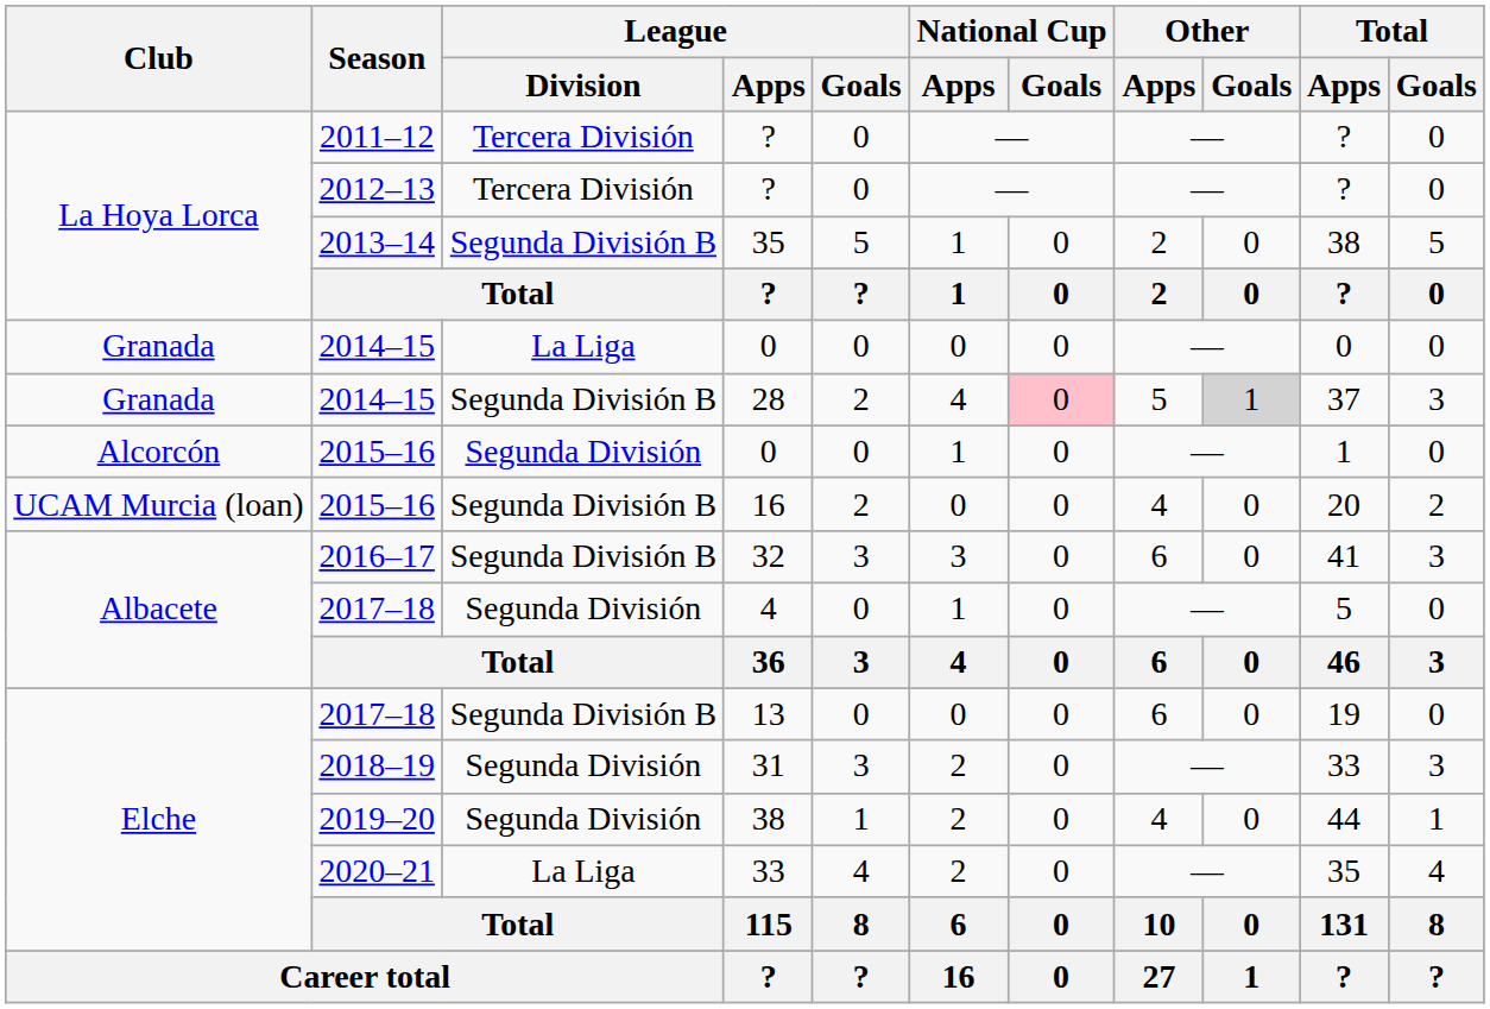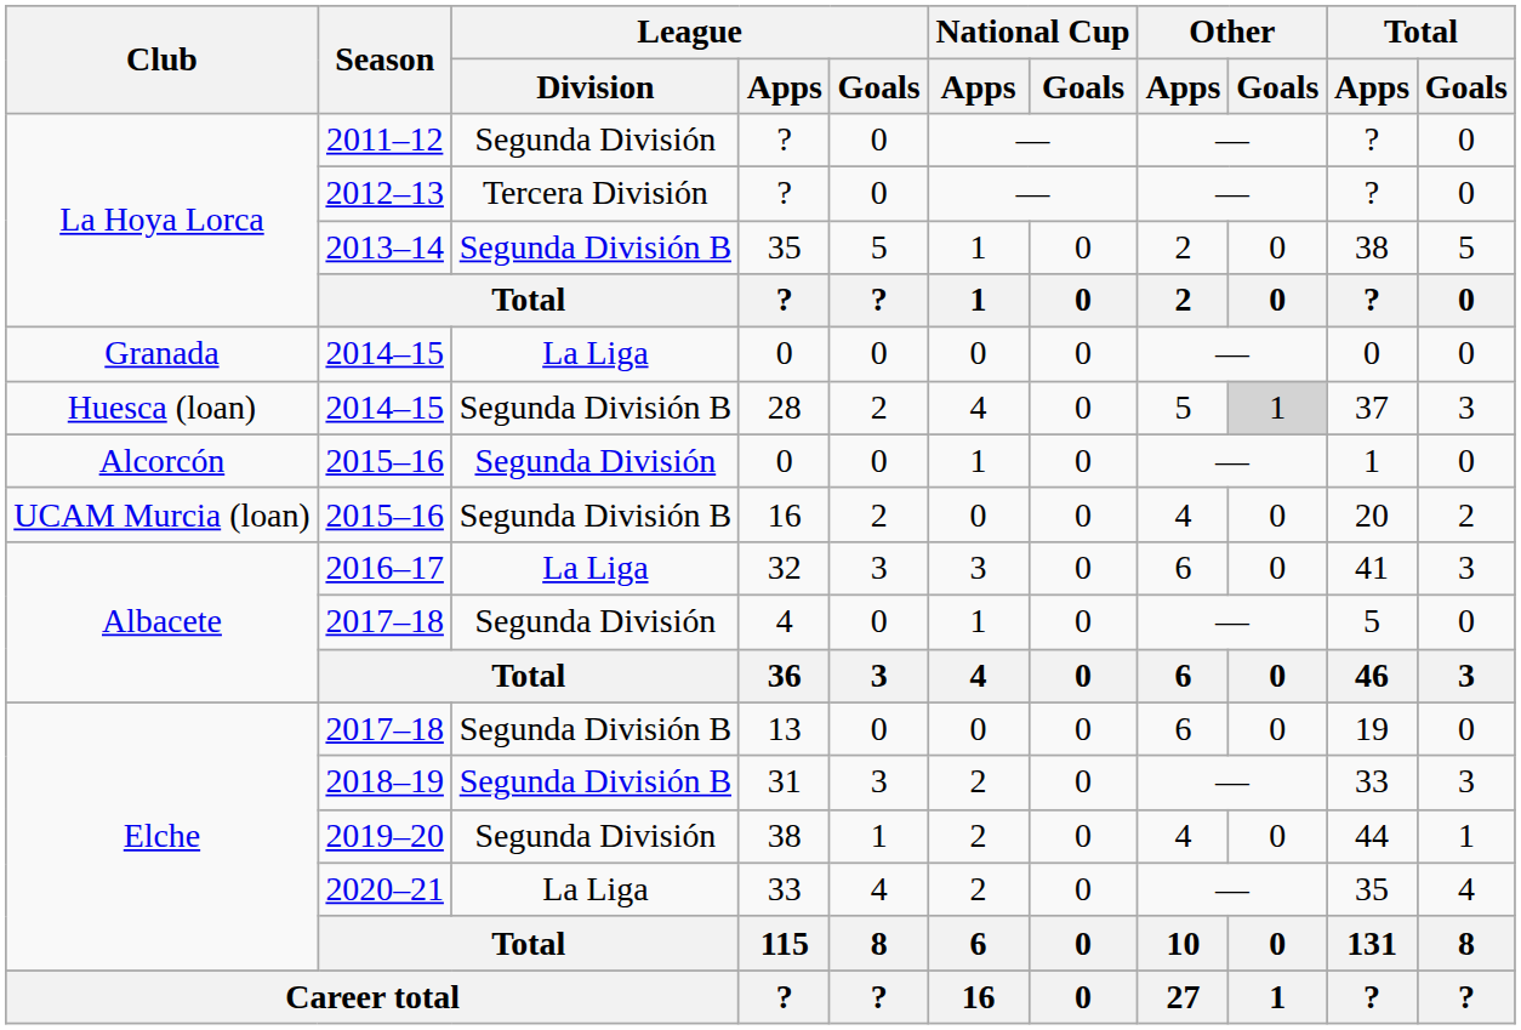 <table class="wikitable" style="text-align:center">
 <tr>
 <th rowspan="2">Club</th>
 <th rowspan="2">Season</th>
 <th colspan="3">League</th>
 <th colspan="2">National Cup</th>
 <th colspan="2">Other</th>
 <th colspan="2">Total</th>
 </tr>
 <tr>
 <th>Division</th>
 <th>Apps</th>
 <th>Goals</th>
 <th>Apps</th>
 <th>Goals</th>
 <th>Apps</th>
 <th>Goals</th>
 <th>Apps</th>
 <th>Goals</th>
 </tr>
 <tr>
 <td rowspan="4"><a href='#'>La Hoya Lorca</a></td>
 <td><a href='#'>2011–12</a></td>
-<td><a href='#'>Tercera División</a></td>
+<td>Segunda División</td>
 <td>?</td>
 <td>0</td>
 <td colspan="2">—</td>
 <td colspan="2">—</td>
 <td>?</td>
 <td>0</td>
 </tr>
 <tr>
 <td><a href='#'>2012–13</a></td>
 <td>Tercera División</td>
 <td>?</td>
 <td>0</td>
 <td colspan="2">—</td>
 <td colspan="2">—</td>
 <td>?</td>
 <td>0</td>
 </tr>
 <tr>
 <td><a href='#'>2013–14</a></td>
 <td><a href='#'>Segunda División B</a></td>
 <td>35</td>
 <td>5</td>
 <td>1</td>
 <td>0</td>
 <td>2</td>
 <td>0</td>
 <td>38</td>
 <td>5</td>
 </tr>
 <tr>
 <th colspan="2">Total</th>
 <th>?</th>
 <th>?</th>
 <th>1</th>
 <th>0</th>
 <th>2</th>
 <th>0</th>
 <th>?</th>
 <th>0</th>
 </tr>
 <tr>
 <td><a href='#'>Granada</a></td>
 <td><a href='#'>2014–15</a></td>
 <td><a href='#'>La Liga</a></td>
 <td>0</td>
 <td>0</td>
 <td>0</td>
 <td>0</td>
 <td colspan="2">—</td>
 <td>0</td>
 <td>0</td>
 </tr>
 <tr>
-<td><a href='#'>Granada</a></td>
+<td><a href='#'>Huesca</a> (loan)</td>
 <td><a href='#'>2014–15</a></td>
 <td>Segunda División B</td>
 <td>28</td>
 <td>2</td>
 <td>4</td>
-<td style="background: pink;">0</td>
+<td>0</td>
 <td>5</td>
 <td style="background: lightgrey;">1</td>
 <td>37</td>
 <td>3</td>
 </tr>
 <tr>
 <td><a href='#'>Alcorcón</a></td>
 <td><a href='#'>2015–16</a></td>
 <td><a href='#'>Segunda División</a></td>
 <td>0</td>
 <td>0</td>
 <td>1</td>
 <td>0</td>
 <td colspan="2">—</td>
 <td>1</td>
 <td>0</td>
 </tr>
 <tr>
 <td><a href='#'>UCAM Murcia</a> (loan)</td>
 <td><a href='#'>2015–16</a></td>
 <td>Segunda División B</td>
 <td>16</td>
 <td>2</td>
 <td>0</td>
 <td>0</td>
 <td>4</td>
 <td>0</td>
 <td>20</td>
 <td>2</td>
 </tr>
 <tr>
 <td rowspan="3"><a href='#'>Albacete</a></td>
 <td><a href='#'>2016–17</a></td>
-<td>Segunda División B</td>
+<td><a href='#'>La Liga</a></td>
 <td>32</td>
 <td>3</td>
 <td>3</td>
 <td>0</td>
 <td>6</td>
 <td>0</td>
 <td>41</td>
 <td>3</td>
 </tr>
 <tr>
 <td><a href='#'>2017–18</a></td>
 <td>Segunda División</td>
 <td>4</td>
 <td>0</td>
 <td>1</td>
 <td>0</td>
 <td colspan="2">—</td>
 <td>5</td>
 <td>0</td>
 </tr>
 <tr>
 <th colspan="2">Total</th>
 <th>36</th>
 <th>3</th>
 <th>4</th>
 <th>0</th>
 <th>6</th>
 <th>0</th>
 <th>46</th>
 <th>3</th>
 </tr>
 <tr>
 <td rowspan="5"><a href='#'>Elche</a></td>
 <td><a href='#'>2017–18</a></td>
 <td>Segunda División B</td>
 <td>13</td>
 <td>0</td>
 <td>0</td>
 <td>0</td>
 <td>6</td>
 <td>0</td>
 <td>19</td>
 <td>0</td>
 </tr>
 <tr>
 <td><a href='#'>2018–19</a></td>
-<td>Segunda División</td>
+<td><a href='#'>Segunda División B</a></td>
 <td>31</td>
 <td>3</td>
 <td>2</td>
 <td>0</td>
 <td colspan="2">—</td>
 <td>33</td>
 <td>3</td>
 </tr>
 <tr>
 <td><a href='#'>2019–20</a></td>
 <td>Segunda División</td>
 <td>38</td>
 <td>1</td>
 <td>2</td>
 <td>0</td>
 <td>4</td>
 <td>0</td>
 <td>44</td>
 <td>1</td>
 </tr>
 <tr>
 <td><a href='#'>2020–21</a></td>
 <td>La Liga</td>
 <td>33</td>
 <td>4</td>
 <td>2</td>
 <td>0</td>
 <td colspan="2">—</td>
 <td>35</td>
 <td>4</td>
 </tr>
 <tr>
 <th colspan="2">Total</th>
 <th>115</th>
 <th>8</th>
 <th>6</th>
 <th>0</th>
 <th>10</th>
 <th>0</th>
 <th>131</th>
 <th>8</th>
 </tr>
 <tr>
 <th colspan="3">Career total</th>
 <th>?</th>
 <th>?</th>
 <th>16</th>
 <th>0</th>
 <th>27</th>
 <th>1</th>
 <th>?</th>
 <th>?</th>
 </tr>
 </table>
